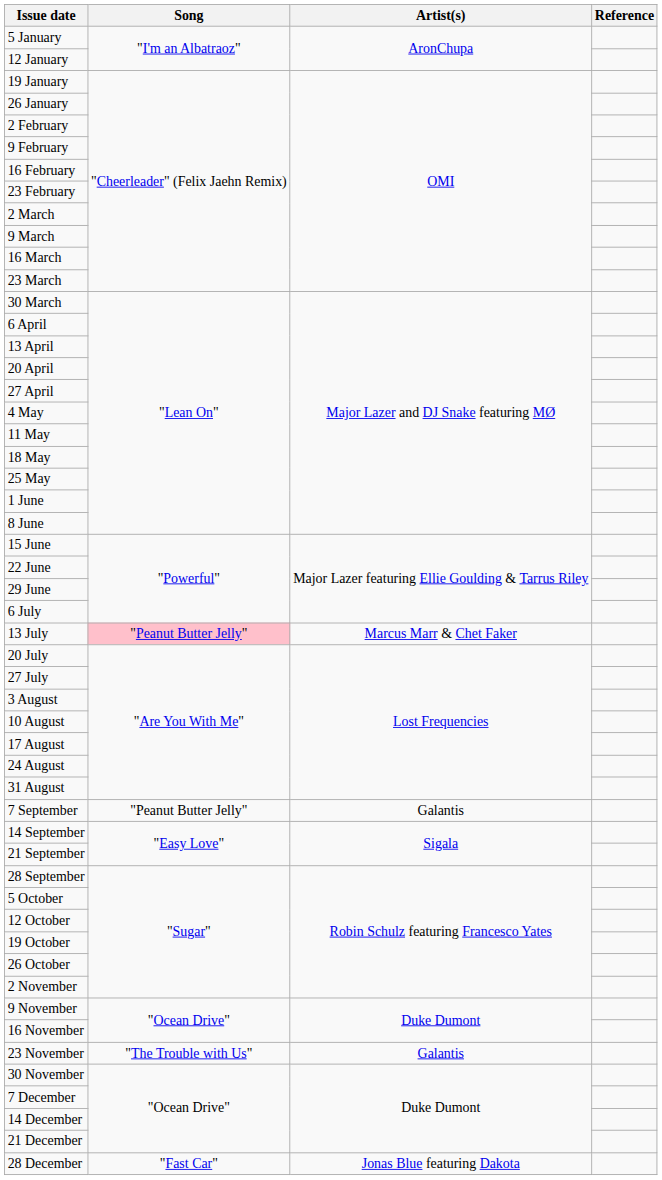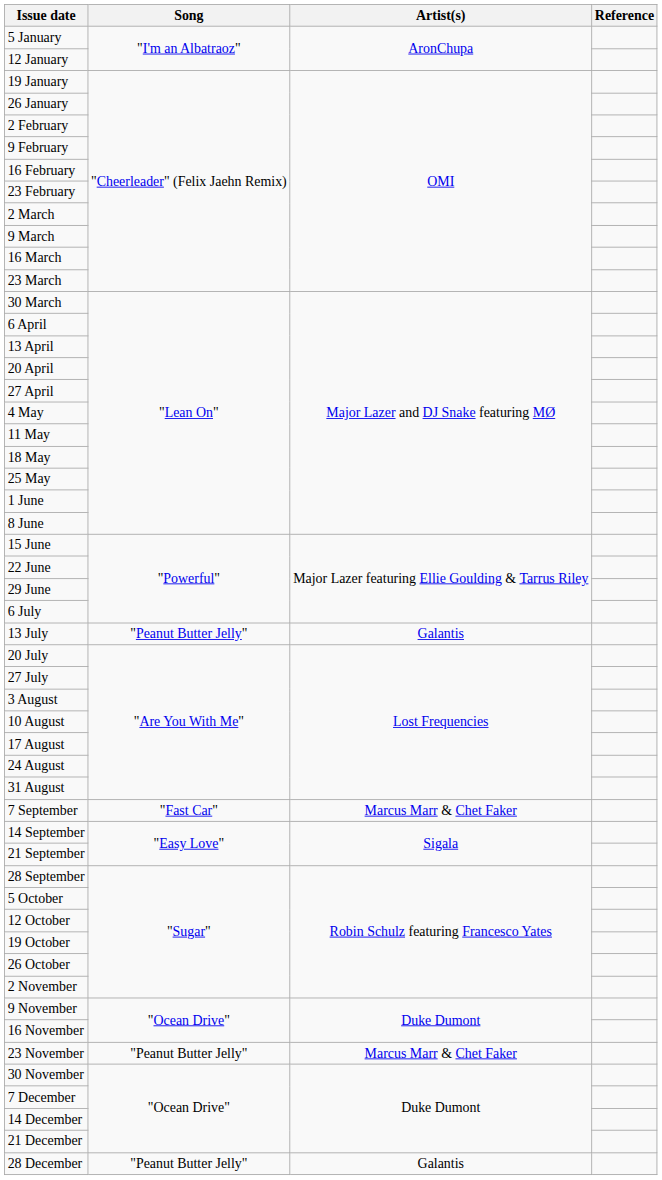 <table class="wikitable">
 <tr>
 <th>Issue date</th>
 <th>Song</th>
 <th>Artist(s)</th>
 <th>Reference</th>
 </tr>
 <tr>
 <td align="left">5 January</td>
 <td align="center" rowspan="2">"<a href='#'>I'm an Albatraoz</a>"</td>
 <td align="center" rowspan="2"><a href='#'>AronChupa</a></td>
 <td align="center"></td>
 </tr>
 <tr>
 <td align="left">12 January</td>
 <td align="center"></td>
 </tr>
 <tr>
 <td align="left">19 January</td>
 <td align="center" rowspan="10">"<a href='#'>Cheerleader</a>" (Felix Jaehn Remix)</td>
 <td align="center" rowspan="10"><a href='#'>OMI</a></td>
 <td align="center"></td>
 </tr>
 <tr>
 <td align="left">26 January</td>
 <td align="center"></td>
 </tr>
 <tr>
 <td align="left">2 February</td>
 <td align="center"></td>
 </tr>
 <tr>
 <td align="left">9 February</td>
 <td align="center"></td>
 </tr>
 <tr>
 <td align="left">16 February</td>
 <td align="center"></td>
 </tr>
 <tr>
 <td align="left">23 February</td>
 <td align="center"></td>
 </tr>
 <tr>
 <td align="left">2 March</td>
 <td align="center"></td>
 </tr>
 <tr>
 <td align="left">9 March</td>
 <td align="center"></td>
 </tr>
 <tr>
 <td align="left">16 March</td>
 <td align="center"></td>
 </tr>
 <tr>
 <td align="left">23 March</td>
 <td align="center"></td>
 </tr>
 <tr>
 <td align="left">30 March</td>
 <td align="center" rowspan="11">"<a href='#'>Lean On</a>"</td>
 <td align="center" rowspan="11"><a href='#'>Major Lazer</a> and <a href='#'>DJ Snake</a> featuring <a href='#'>MØ</a></td>
 <td align="center"></td>
 </tr>
 <tr>
 <td align="left">6 April</td>
 <td align="center"></td>
 </tr>
 <tr>
 <td align="left">13 April</td>
 <td align="center"></td>
 </tr>
 <tr>
 <td align="left">20 April</td>
 <td align="center"></td>
 </tr>
 <tr>
 <td align="left">27 April</td>
 <td align="center"></td>
 </tr>
 <tr>
 <td align="left">4 May</td>
 <td align="center"></td>
 </tr>
 <tr>
 <td align="left">11 May</td>
 <td align="center"></td>
 </tr>
 <tr>
 <td align="left">18 May</td>
 <td align="center"></td>
 </tr>
 <tr>
 <td align="left">25 May</td>
 <td align="center"></td>
 </tr>
 <tr>
 <td align="left">1 June</td>
 <td align="center"></td>
 </tr>
 <tr>
 <td align="left">8 June</td>
 <td align="center"></td>
 </tr>
 <tr>
 <td align="left">15 June</td>
 <td align="center" rowspan="4">"<a href='#'>Powerful</a>"</td>
 <td align="center" rowspan="4">Major Lazer featuring <a href='#'>Ellie Goulding</a> & <a href='#'>Tarrus Riley</a></td>
 <td align="center"></td>
 </tr>
 <tr>
 <td align="left">22 June</td>
 <td align="center"></td>
 </tr>
 <tr>
 <td align="left">29 June</td>
 <td align="center"></td>
 </tr>
 <tr>
 <td align="left">6 July</td>
 <td align="center"></td>
 </tr>
 <tr>
 <td align="left">13 July</td>
-<td align="center" style="background: pink;">"<a href='#'>Peanut Butter Jelly</a>"</td>
-<td align="center"><a href='#'>Marcus Marr</a> & <a href='#'>Chet Faker</a></td>
+<td align="center">"<a href='#'>Peanut Butter Jelly</a>"</td>
+<td align="center"><a href='#'>Galantis</a></td>
 <td align="center"></td>
 </tr>
 <tr>
 <td align="left">20 July</td>
 <td align="center" rowspan="7">"<a href='#'>Are You With Me</a>"</td>
 <td align="center" rowspan="7"><a href='#'>Lost Frequencies</a></td>
 <td align="center"></td>
 </tr>
 <tr>
 <td align="left">27 July</td>
 <td align="center"></td>
 </tr>
 <tr>
 <td align="left">3 August</td>
 <td align="center"></td>
 </tr>
 <tr>
 <td align="left">10 August</td>
 <td align="center"></td>
 </tr>
 <tr>
 <td align="left">17 August</td>
 <td align="center"></td>
 </tr>
 <tr>
 <td align="left">24 August</td>
 <td align="center"></td>
 </tr>
 <tr>
 <td align="left">31 August</td>
 <td align="center"></td>
 </tr>
 <tr>
 <td align="left">7 September</td>
-<td align="center">"Peanut Butter Jelly"</td>
-<td align="center">Galantis</td>
+<td align="center">"<a href='#'>Fast Car</a>"</td>
+<td align="center"><a href='#'>Marcus Marr</a> & <a href='#'>Chet Faker</a></td>
 <td align="center"></td>
 </tr>
 <tr>
 <td align="left">14 September</td>
 <td align="center" rowspan="2">"<a href='#'>Easy Love</a>"</td>
 <td align="center" rowspan="2"><a href='#'>Sigala</a></td>
 <td align="center"></td>
 </tr>
 <tr>
 <td align="left">21 September</td>
 <td align="center"></td>
 </tr>
 <tr>
 <td align="left">28 September</td>
 <td align="center" rowspan="6">"<a href='#'>Sugar</a>"</td>
 <td align="center" rowspan="6"><a href='#'>Robin Schulz</a> featuring <a href='#'>Francesco Yates</a></td>
 <td align="center"></td>
 </tr>
 <tr>
 <td align="left">5 October</td>
 <td align="center"></td>
 </tr>
 <tr>
 <td align="left">12 October</td>
 <td align="center"></td>
 </tr>
 <tr>
 <td align="left">19 October</td>
 <td align="center"></td>
 </tr>
 <tr>
 <td align="left">26 October</td>
 <td align="center"></td>
 </tr>
 <tr>
 <td align="left">2 November</td>
 <td align="center"></td>
 </tr>
 <tr>
 <td align="left">9 November</td>
 <td align="center" rowspan="2">"<a href='#'>Ocean Drive</a>"</td>
 <td align="center" rowspan="2"><a href='#'>Duke Dumont</a></td>
 <td align="center"></td>
 </tr>
 <tr>
 <td align="left">16 November</td>
 <td align="center"></td>
 </tr>
 <tr>
 <td align="left">23 November</td>
-<td align="center">"<a href='#'>The Trouble with Us</a>"</td>
-<td align="center"><a href='#'>Galantis</a></td>
+<td align="center">"Peanut Butter Jelly"</td>
+<td align="center"><a href='#'>Marcus Marr</a> & <a href='#'>Chet Faker</a></td>
 <td align="center"></td>
 </tr>
 <tr>
 <td align="left">30 November</td>
 <td align="center" rowspan="4">"Ocean Drive"</td>
 <td align="center" rowspan="4">Duke Dumont</td>
 <td align="center"></td>
 </tr>
 <tr>
 <td align="left">7 December</td>
 <td align="center"></td>
 </tr>
 <tr>
 <td align="left">14 December</td>
 <td align="center"></td>
 </tr>
 <tr>
 <td align="left">21 December</td>
 <td align="center"></td>
 </tr>
 <tr>
 <td align="left">28 December</td>
-<td align="center">"<a href='#'>Fast Car</a>"</td>
-<td align="center"><a href='#'>Jonas Blue</a> featuring <a href='#'>Dakota</a></td>
+<td align="center">"Peanut Butter Jelly"</td>
+<td align="center">Galantis</td>
 <td align="center"></td>
 </tr>
 </table>
